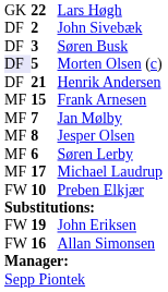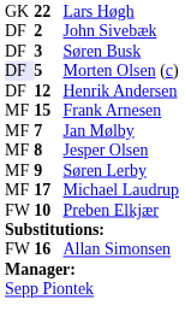 <table style="font-size: 90%" cellspacing="0" cellpadding="0">
 <tr>
 <th width="25"></th>
 <th width="25"></th>
 </tr>
 <tr>
 <td>GK</td>
 <td><strong>22</strong></td>
 <td><a href='#'>Lars Høgh</a></td>
 </tr>
 <tr>
 <td>DF</td>
 <td><strong>2</strong></td>
 <td><a href='#'>John Sivebæk</a></td>
 </tr>
 <tr>
 <td>DF</td>
 <td><strong>3</strong></td>
 <td><a href='#'>Søren Busk</a></td>
 </tr>
 <tr>
 <td style="background: lavender;">DF</td>
 <td><strong>5</strong></td>
 <td><a href='#'>Morten Olsen</a> (<a href='#'>c</a>)</td>
 </tr>
 <tr>
 <td>DF</td>
-<td><strong>21</strong></td>
+<td><strong>12</strong></td>
 <td><a href='#'>Henrik Andersen</a></td>
 </tr>
 <tr>
 <td>MF</td>
 <td><strong>15</strong></td>
 <td><a href='#'>Frank Arnesen</a></td>
 <td></td>
 </tr>
 <tr>
 <td>MF</td>
 <td><strong>7</strong></td>
 <td><a href='#'>Jan Mølby</a></td>
 </tr>
 <tr>
 <td>MF</td>
 <td><strong>8</strong></td>
 <td><a href='#'>Jesper Olsen</a></td>
 <td></td>
 <td></td>
 </tr>
 <tr>
 <td>MF</td>
-<td><strong>6</strong></td>
+<td><strong>9</strong></td>
 <td><a href='#'>Søren Lerby</a></td>
 </tr>
 <tr>
 <td>MF</td>
 <td><strong>17</strong></td>
 <td><a href='#'>Michael Laudrup</a></td>
 </tr>
 <tr>
 <td>FW</td>
 <td><strong>10</strong></td>
 <td><a href='#'>Preben Elkjær</a></td>
 <td></td>
 <td></td>
 </tr>
 <tr>
 <td colspan=3><strong>Substitutions:</strong></td>
 </tr>
 <tr>
 <td>FW</td>
-<td><strong>19</strong></td>
-<td><a href='#'>John Eriksen</a></td>
-<td></td>
-<td></td>
-</tr>
-<tr>
-<td>FW</td>
 <td><strong>16</strong></td>
 <td><a href='#'>Allan Simonsen</a></td>
 <td></td>
 <td></td>
 </tr>
 <tr>
 <td colspan=3><strong>Manager:</strong></td>
 </tr>
 <tr>
 <td colspan=3> <a href='#'>Sepp Piontek</a></td>
 </tr>
 </table>
